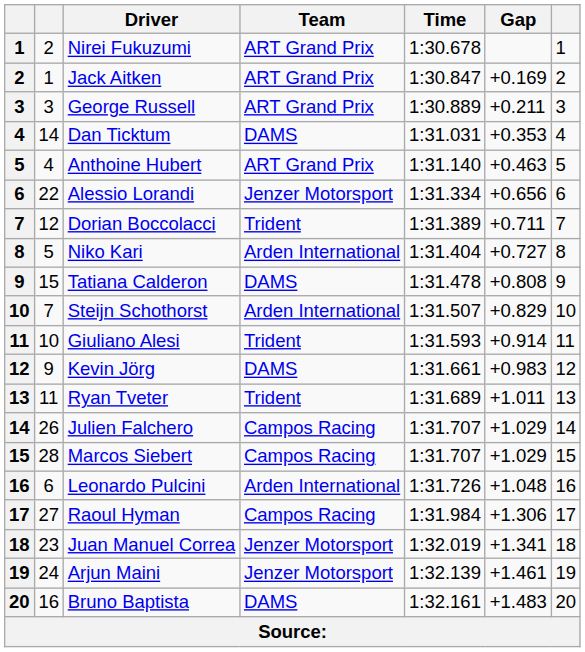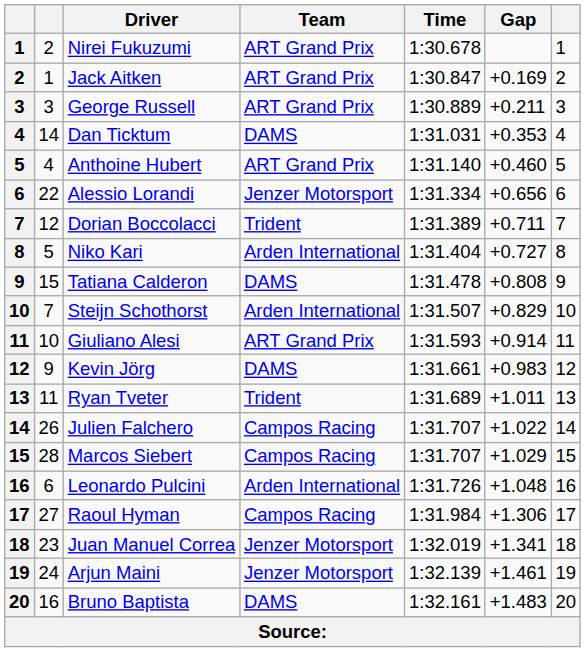 <table class="wikitable" style="font-size:85%">
 <tr>
 <th></th>
 <th></th>
 <th>Driver</th>
 <th>Team</th>
 <th>Time</th>
 <th>Gap</th>
 <th></th>
 </tr>
 <tr>
 <th>1</th>
 <td align="center">2</td>
 <td> <a href='#'>Nirei Fukuzumi</a></td>
 <td><a href='#'>ART Grand Prix</a></td>
 <td>1:30.678</td>
 <td></td>
 <td>1</td>
 </tr>
 <tr>
 <th>2</th>
 <td align="center">1</td>
 <td> <a href='#'>Jack Aitken</a></td>
 <td><a href='#'>ART Grand Prix</a></td>
 <td>1:30.847</td>
 <td>+0.169</td>
 <td>2</td>
 </tr>
 <tr>
 <th>3</th>
 <td align="center">3</td>
 <td> <a href='#'>George Russell</a></td>
 <td><a href='#'>ART Grand Prix</a></td>
 <td>1:30.889</td>
 <td>+0.211</td>
 <td>3</td>
 </tr>
 <tr>
 <th>4</th>
 <td align="center">14</td>
 <td> <a href='#'>Dan Ticktum</a></td>
 <td><a href='#'>DAMS</a></td>
 <td>1:31.031</td>
 <td>+0.353</td>
 <td>4</td>
 </tr>
 <tr>
 <th>5</th>
 <td align="center">4</td>
 <td> <a href='#'>Anthoine Hubert</a></td>
 <td><a href='#'>ART Grand Prix</a></td>
 <td>1:31.140</td>
-<td>+0.463</td>
+<td>+0.460</td>
 <td>5</td>
 </tr>
 <tr>
 <th>6</th>
 <td align="center">22</td>
 <td> <a href='#'>Alessio Lorandi</a></td>
 <td><a href='#'>Jenzer Motorsport</a></td>
 <td>1:31.334</td>
 <td>+0.656</td>
 <td>6</td>
 </tr>
 <tr>
 <th>7</th>
 <td align="center">12</td>
 <td> <a href='#'>Dorian Boccolacci</a></td>
 <td><a href='#'>Trident</a></td>
 <td>1:31.389</td>
 <td>+0.711</td>
 <td>7</td>
 </tr>
 <tr>
 <th>8</th>
 <td align="center">5</td>
 <td> <a href='#'>Niko Kari</a></td>
 <td><a href='#'>Arden International</a></td>
 <td>1:31.404</td>
 <td>+0.727</td>
 <td>8</td>
 </tr>
 <tr>
 <th>9</th>
 <td align="center">15</td>
 <td> <a href='#'>Tatiana Calderon</a></td>
 <td><a href='#'>DAMS</a></td>
 <td>1:31.478</td>
 <td>+0.808</td>
 <td>9</td>
 </tr>
 <tr>
 <th>10</th>
 <td align="center">7</td>
 <td> <a href='#'>Steijn Schothorst</a></td>
 <td><a href='#'>Arden International</a></td>
 <td>1:31.507</td>
 <td>+0.829</td>
 <td>10</td>
 </tr>
 <tr>
 <th>11</th>
 <td align="center">10</td>
 <td> <a href='#'>Giuliano Alesi</a></td>
-<td><a href='#'>Trident</a></td>
+<td><a href='#'>ART Grand Prix</a></td>
 <td>1:31.593</td>
 <td>+0.914</td>
 <td>11</td>
 </tr>
 <tr>
 <th>12</th>
 <td align="center">9</td>
 <td> <a href='#'>Kevin Jörg</a></td>
 <td><a href='#'>DAMS</a></td>
 <td>1:31.661</td>
 <td>+0.983</td>
 <td>12</td>
 </tr>
 <tr>
 <th>13</th>
 <td align="center">11</td>
 <td> <a href='#'>Ryan Tveter</a></td>
 <td><a href='#'>Trident</a></td>
 <td>1:31.689</td>
 <td>+1.011</td>
 <td>13</td>
 </tr>
 <tr>
 <th>14</th>
 <td align="center">26</td>
 <td> <a href='#'>Julien Falchero</a></td>
 <td><a href='#'>Campos Racing</a></td>
 <td>1:31.707</td>
-<td>+1.029</td>
+<td>+1.022</td>
 <td>14</td>
 </tr>
 <tr>
 <th>15</th>
 <td align="center">28</td>
 <td> <a href='#'>Marcos Siebert</a></td>
 <td><a href='#'>Campos Racing</a></td>
 <td>1:31.707</td>
 <td>+1.029</td>
 <td>15</td>
 </tr>
 <tr>
 <th>16</th>
 <td align="center">6</td>
 <td> <a href='#'>Leonardo Pulcini</a></td>
 <td><a href='#'>Arden International</a></td>
 <td>1:31.726</td>
 <td>+1.048</td>
 <td>16</td>
 </tr>
 <tr>
 <th>17</th>
 <td align="center">27</td>
 <td> <a href='#'>Raoul Hyman</a></td>
 <td><a href='#'>Campos Racing</a></td>
 <td>1:31.984</td>
 <td>+1.306</td>
 <td>17</td>
 </tr>
 <tr>
 <th>18</th>
 <td align="center">23</td>
 <td> <a href='#'>Juan Manuel Correa</a></td>
 <td><a href='#'>Jenzer Motorsport</a></td>
 <td>1:32.019</td>
 <td>+1.341</td>
 <td>18</td>
 </tr>
 <tr>
 <th>19</th>
 <td align="center">24</td>
 <td> <a href='#'>Arjun Maini</a></td>
 <td><a href='#'>Jenzer Motorsport</a></td>
 <td>1:32.139</td>
 <td>+1.461</td>
 <td>19</td>
 </tr>
 <tr>
 <th>20</th>
 <td align="center">16</td>
 <td> <a href='#'>Bruno Baptista</a></td>
 <td><a href='#'>DAMS</a></td>
 <td>1:32.161</td>
 <td>+1.483</td>
 <td>20</td>
 </tr>
 <tr>
 <th colspan="7">Source:</th>
 </tr>
 </table>
